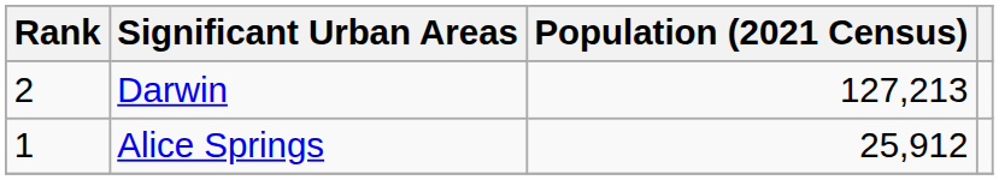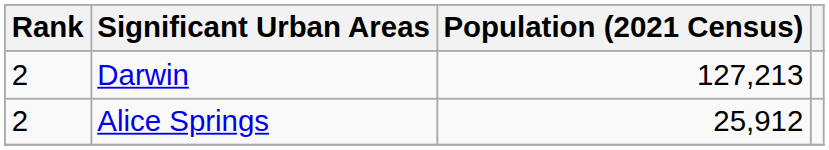 <table class="wikitable sortable">
 <tr>
 <th>Rank</th>
 <th>Significant Urban Areas</th>
 <th>Population (2021 Census)</th>
 <th></th>
 </tr>
 <tr>
 <td>2</td>
 <td><a href='#'>Darwin</a></td>
 <td align="right">127,213</td>
 <td></td>
 </tr>
 <tr>
-<td>1</td>
+<td>2</td>
 <td><a href='#'>Alice Springs</a></td>
 <td align="right">25,912</td>
 <td></td>
 </tr>
 <tr>
 </tr>
 </table>
